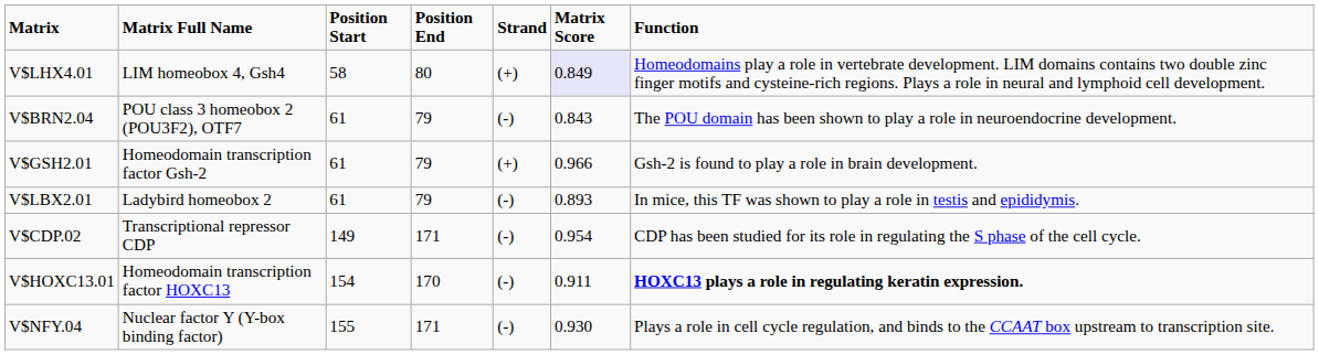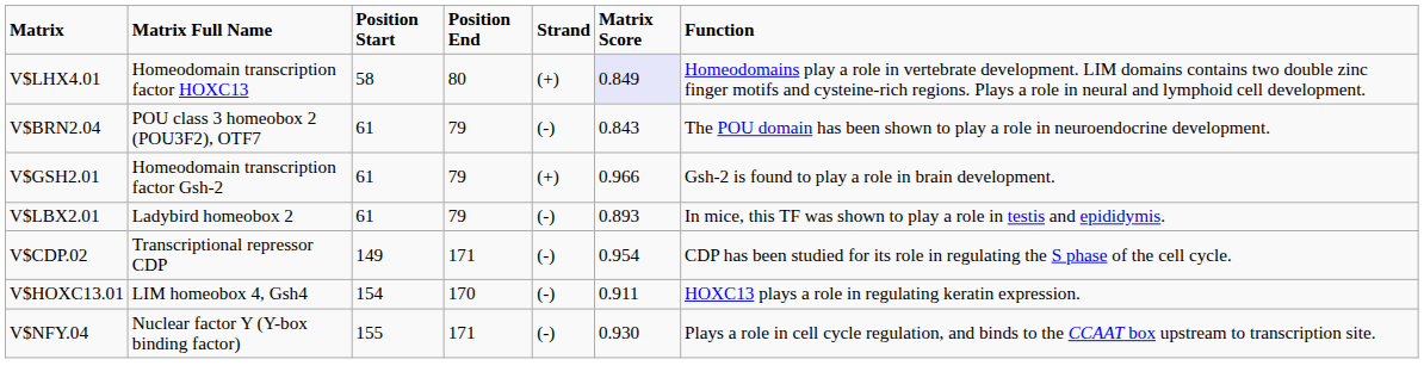 <table class="wikitable">
 <tr>
 <td><strong>Matrix</strong></td>
 <td><strong>Matrix Full Name</strong></td>
 <td><strong>Position Start</strong></td>
 <td><strong>Position End</strong></td>
 <td><strong>Strand</strong></td>
 <td><strong>Matrix Score</strong></td>
 <td><strong>Function</strong></td>
 </tr>
 <tr>
 <td>V$LHX4.01</td>
-<td>LIM homeobox 4, Gsh4</td>
+<td>Homeodomain transcription factor <a href='#'>HOXC13</a></td>
 <td>58</td>
 <td>80</td>
 <td>(+)</td>
 <td style="background: lavender;">0.849</td>
 <td><a href='#'>Homeodomains</a> play a role in vertebrate development. LIM domains contains two double zinc finger motifs and cysteine-rich regions.  Plays a role in neural and lymphoid cell development.</td>
 </tr>
 <tr>
 <td>V$BRN2.04</td>
 <td>POU class 3 homeobox 2 (POU3F2), OTF7</td>
 <td>61</td>
 <td>79</td>
 <td>(-)</td>
 <td>0.843</td>
 <td>The <a href='#'>POU domain</a> has been shown to play a role in neuroendocrine development.</td>
 </tr>
 <tr>
 <td>V$GSH2.01</td>
 <td>Homeodomain transcription factor Gsh-2</td>
 <td>61</td>
 <td>79</td>
 <td>(+)</td>
 <td>0.966</td>
 <td>Gsh-2 is found to play a role in brain development.</td>
 </tr>
 <tr>
 <td>V$LBX2.01</td>
 <td>Ladybird homeobox 2</td>
 <td>61</td>
 <td>79</td>
 <td>(-)</td>
 <td>0.893</td>
 <td>In mice, this TF was shown to play a role in <a href='#'>testis</a> and <a href='#'>epididymis</a>.</td>
 </tr>
 <tr>
 <td>V$CDP.02</td>
 <td>Transcriptional repressor CDP</td>
 <td>149</td>
 <td>171</td>
 <td>(-)</td>
 <td>0.954</td>
 <td>CDP has been studied for its role in regulating the <a href='#'>S phase</a> of the cell cycle.</td>
 </tr>
 <tr>
 <td>V$HOXC13.01</td>
-<td>Homeodomain transcription factor <a href='#'>HOXC13</a></td>
+<td>LIM homeobox 4, Gsh4</td>
 <td>154</td>
 <td>170</td>
 <td>(-)</td>
 <td>0.911</td>
-<td><strong><a href='#'>HOXC13</a> plays a role in regulating keratin expression.</strong></td>
+<td><a href='#'>HOXC13</a> plays a role in regulating keratin expression.</td>
 </tr>
 <tr>
 <td>V$NFY.04</td>
 <td>Nuclear factor Y (Y-box binding factor)</td>
 <td>155</td>
 <td>171</td>
 <td>(-)</td>
 <td>0.930</td>
 <td>Plays a role in cell cycle regulation, and binds to the <a href='#'><em>CCAAT</em> box</a> upstream to transcription site.</td>
 </tr>
 </table>
